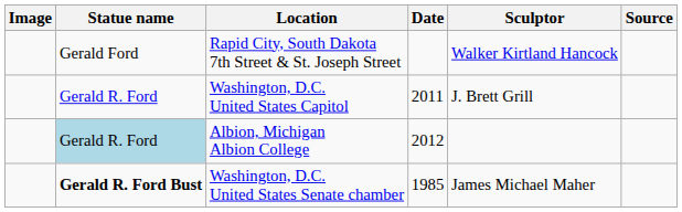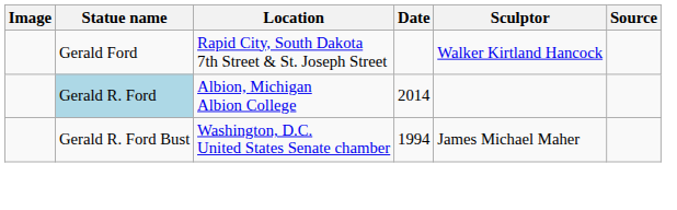 <table class="wikitable sortable">
 <tr>
 <th class="unsortable" scope="col">Image</th>
 <th scope="col">Statue name</th>
 <th scope="col">Location</th>
 <th scope="col">Date</th>
 <th scope="col">Sculptor</th>
 <th class="unsortable" scope="col">Source</th>
 </tr>
 <tr>
 <td></td>
 <td>Gerald Ford</td>
 <td><a href='#'>Rapid City, South Dakota</a><br>7th Street & St. Joseph Street</td>
 <td></td>
 <td><a href='#'>Walker Kirtland Hancock</a></td>
 <td></td>
 </tr>
 <tr>
 <td></td>
-<td><a href='#'>Gerald R. Ford</a></td>
-<td><a href='#'>Washington, D.C.</a><br><a href='#'>United States Capitol</a></td>
-<td>2011</td>
-<td>J. Brett Grill</td>
-<td></td>
-</tr>
-<tr>
-<td></td>
 <td style="background: lightblue;">Gerald R. Ford</td>
 <td><a href='#'>Albion, Michigan</a><br><a href='#'>Albion College</a></td>
-<td>2012</td>
+<td>2014</td>
 <td></td>
 <td></td>
 </tr>
 <tr>
 <td></td>
-<td><strong>Gerald R. Ford Bust</strong></td>
+<td>Gerald R. Ford Bust</td>
 <td><a href='#'>Washington, D.C.</a><br><a href='#'>United States Senate chamber</a></td>
-<td>1985</td>
+<td>1994</td>
 <td>James Michael Maher</td>
 <td></td>
 </tr>
 </table>
